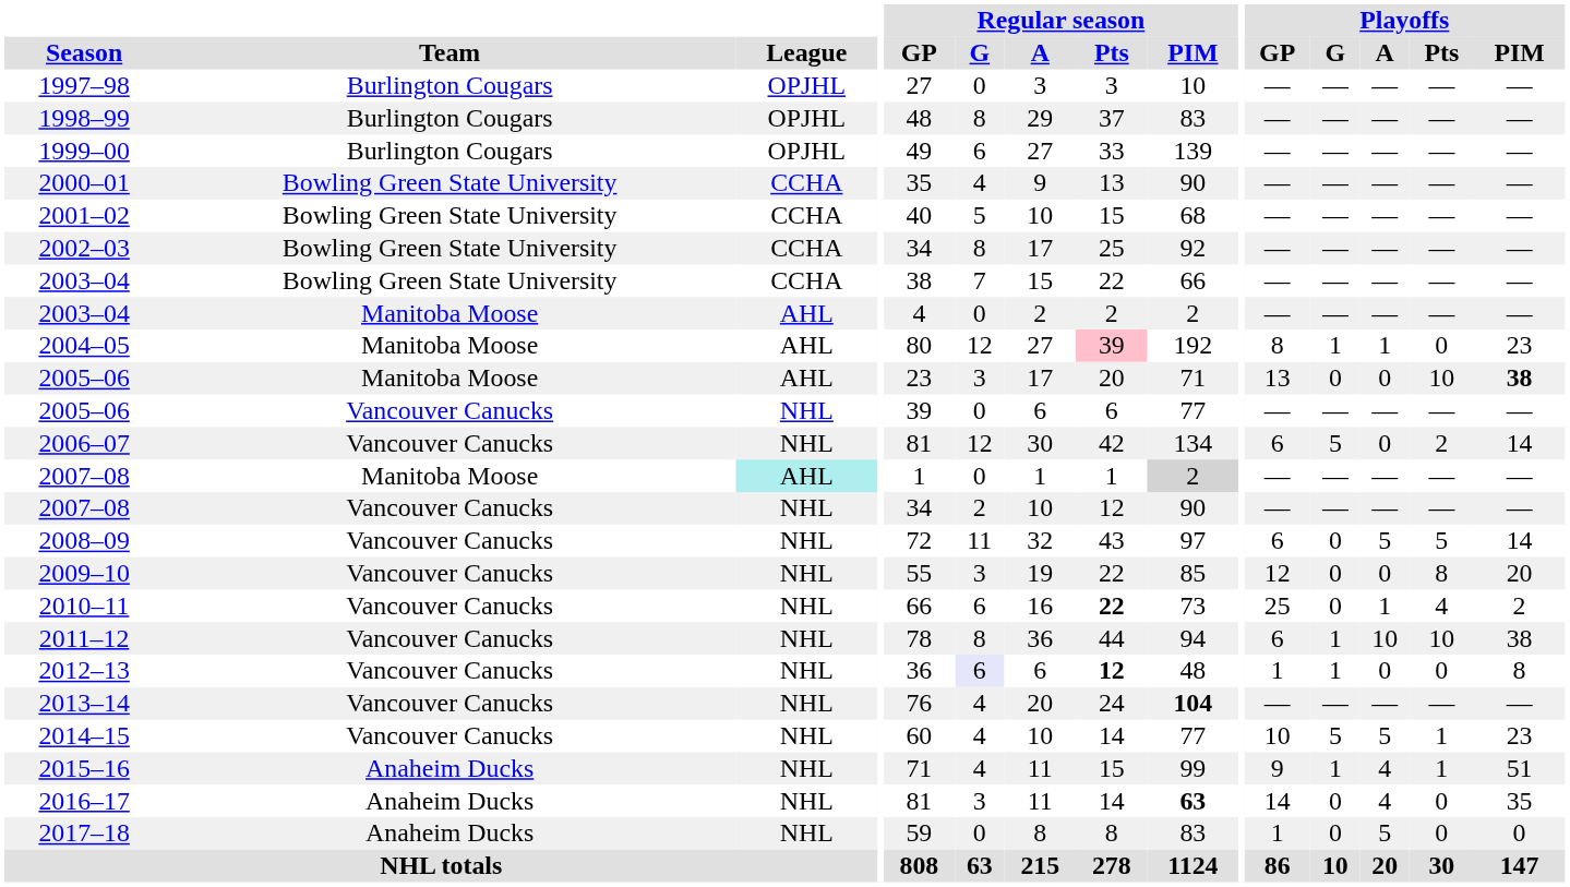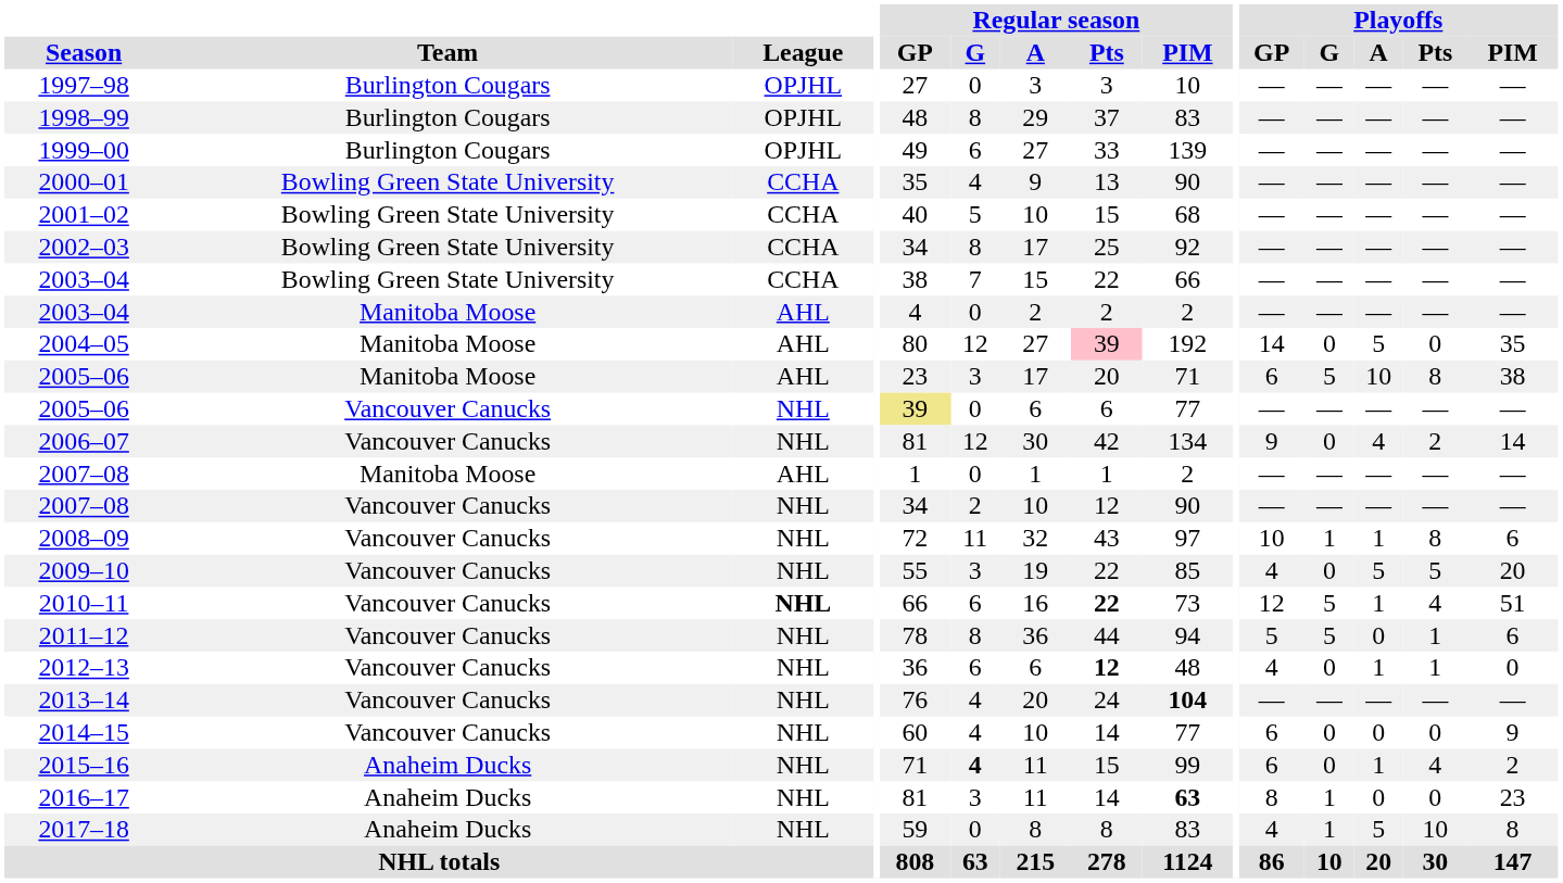 <table border="0" cellpadding="1" cellspacing="0" style="text-align:center; width:60em;">
 <tr bgcolor="#e0e0e0">
 <th colspan="3" bgcolor="#ffffff"></th>
 <th rowspan="99" bgcolor="#ffffff"></th>
 <th colspan="5"><a href='#'>Regular season</a></th>
 <th rowspan="99" bgcolor="#ffffff"></th>
 <th colspan="5"><a href='#'>Playoffs</a></th>
 </tr>
 <tr bgcolor="#e0e0e0">
 <th><a href='#'>Season</a></th>
 <th>Team</th>
 <th>League</th>
 <th>GP</th>
 <th><a href='#'>G</a></th>
 <th><a href='#'>A</a></th>
 <th><a href='#'>Pts</a></th>
 <th><a href='#'>PIM</a></th>
 <th>GP</th>
 <th>G</th>
 <th>A</th>
 <th>Pts</th>
 <th>PIM</th>
 </tr>
 <tr>
 <td><a href='#'>1997–98</a></td>
 <td><a href='#'>Burlington Cougars</a></td>
 <td><a href='#'>OPJHL</a></td>
 <td>27</td>
 <td>0</td>
 <td>3</td>
 <td>3</td>
 <td>10</td>
 <td>—</td>
 <td>—</td>
 <td>—</td>
 <td>—</td>
 <td>—</td>
 </tr>
 <tr bgcolor="#f0f0f0">
 <td><a href='#'>1998–99</a></td>
 <td>Burlington Cougars</td>
 <td>OPJHL</td>
 <td>48</td>
 <td>8</td>
 <td>29</td>
 <td>37</td>
 <td>83</td>
 <td>—</td>
 <td>—</td>
 <td>—</td>
 <td>—</td>
 <td>—</td>
 </tr>
 <tr>
 <td><a href='#'>1999–00</a></td>
 <td>Burlington Cougars</td>
 <td>OPJHL</td>
 <td>49</td>
 <td>6</td>
 <td>27</td>
 <td>33</td>
 <td>139</td>
 <td>—</td>
 <td>—</td>
 <td>—</td>
 <td>—</td>
 <td>—</td>
 </tr>
 <tr bgcolor="#f0f0f0">
 <td><a href='#'>2000–01</a></td>
 <td><a href='#'>Bowling Green State University</a></td>
 <td><a href='#'>CCHA</a></td>
 <td>35</td>
 <td>4</td>
 <td>9</td>
 <td>13</td>
 <td>90</td>
 <td>—</td>
 <td>—</td>
 <td>—</td>
 <td>—</td>
 <td>—</td>
 </tr>
 <tr>
 <td><a href='#'>2001–02</a></td>
 <td>Bowling Green State University</td>
 <td>CCHA</td>
 <td>40</td>
 <td>5</td>
 <td>10</td>
 <td>15</td>
 <td>68</td>
 <td>—</td>
 <td>—</td>
 <td>—</td>
 <td>—</td>
 <td>—</td>
 </tr>
 <tr bgcolor="#f0f0f0">
 <td><a href='#'>2002–03</a></td>
 <td>Bowling Green State University</td>
 <td>CCHA</td>
 <td>34</td>
 <td>8</td>
 <td>17</td>
 <td>25</td>
 <td>92</td>
 <td>—</td>
 <td>—</td>
 <td>—</td>
 <td>—</td>
 <td>—</td>
 </tr>
 <tr>
 <td><a href='#'>2003–04</a></td>
 <td>Bowling Green State University</td>
 <td>CCHA</td>
 <td>38</td>
 <td>7</td>
 <td>15</td>
 <td>22</td>
 <td>66</td>
 <td>—</td>
 <td>—</td>
 <td>—</td>
 <td>—</td>
 <td>—</td>
 </tr>
 <tr bgcolor="#f0f0f0">
 <td><a href='#'>2003–04</a></td>
 <td><a href='#'>Manitoba Moose</a></td>
 <td><a href='#'>AHL</a></td>
 <td>4</td>
 <td>0</td>
 <td>2</td>
 <td>2</td>
 <td>2</td>
 <td>—</td>
 <td>—</td>
 <td>—</td>
 <td>—</td>
 <td>—</td>
 </tr>
 <tr>
 <td><a href='#'>2004–05</a></td>
 <td>Manitoba Moose</td>
 <td>AHL</td>
 <td>80</td>
 <td>12</td>
 <td>27</td>
 <td style="background: pink;">39</td>
 <td>192</td>
-<td>8</td>
-<td>1</td>
-<td>1</td>
+<td>14</td>
 <td>0</td>
-<td>23</td>
+<td>5</td>
+<td>0</td>
+<td>35</td>
 </tr>
 <tr bgcolor="#f0f0f0">
 <td><a href='#'>2005–06</a></td>
 <td>Manitoba Moose</td>
 <td>AHL</td>
 <td>23</td>
 <td>3</td>
 <td>17</td>
 <td>20</td>
 <td>71</td>
-<td>13</td>
-<td>0</td>
-<td>0</td>
+<td>6</td>
+<td>5</td>
 <td>10</td>
-<td><strong>38</strong></td>
+<td>8</td>
+<td>38</td>
 </tr>
 <tr>
 <td><a href='#'>2005–06</a></td>
 <td><a href='#'>Vancouver Canucks</a></td>
 <td><a href='#'>NHL</a></td>
-<td>39</td>
+<td style="background: khaki;">39</td>
 <td>0</td>
 <td>6</td>
 <td>6</td>
 <td>77</td>
 <td>—</td>
 <td>—</td>
 <td>—</td>
 <td>—</td>
 <td>—</td>
 </tr>
 <tr bgcolor="#f0f0f0">
 <td><a href='#'>2006–07</a></td>
 <td>Vancouver Canucks</td>
 <td>NHL</td>
 <td>81</td>
 <td>12</td>
 <td>30</td>
 <td>42</td>
 <td>134</td>
-<td>6</td>
-<td>5</td>
+<td>9</td>
 <td>0</td>
+<td>4</td>
 <td>2</td>
 <td>14</td>
 </tr>
 <tr>
 <td><a href='#'>2007–08</a></td>
 <td>Manitoba Moose</td>
-<td style="background: paleturquoise;">AHL</td>
+<td>AHL</td>
 <td>1</td>
 <td>0</td>
 <td>1</td>
 <td>1</td>
-<td style="background: lightgrey;">2</td>
+<td>2</td>
 <td>—</td>
 <td>—</td>
 <td>—</td>
 <td>—</td>
 <td>—</td>
 </tr>
 <tr bgcolor="#f0f0f0">
 <td><a href='#'>2007–08</a></td>
 <td>Vancouver Canucks</td>
 <td>NHL</td>
 <td>34</td>
 <td>2</td>
 <td>10</td>
 <td>12</td>
 <td>90</td>
 <td>—</td>
 <td>—</td>
 <td>—</td>
 <td>—</td>
 <td>—</td>
 </tr>
 <tr>
 <td><a href='#'>2008–09</a></td>
 <td>Vancouver Canucks</td>
 <td>NHL</td>
 <td>72</td>
 <td>11</td>
 <td>32</td>
 <td>43</td>
 <td>97</td>
+<td>10</td>
+<td>1</td>
+<td>1</td>
+<td>8</td>
 <td>6</td>
-<td>0</td>
-<td>5</td>
-<td>5</td>
-<td>14</td>
 </tr>
 <tr bgcolor="#f0f0f0">
 <td><a href='#'>2009–10</a></td>
 <td>Vancouver Canucks</td>
 <td>NHL</td>
 <td>55</td>
 <td>3</td>
 <td>19</td>
 <td>22</td>
 <td>85</td>
-<td>12</td>
+<td>4</td>
 <td>0</td>
-<td>0</td>
-<td>8</td>
+<td>5</td>
+<td>5</td>
 <td>20</td>
 </tr>
 <tr>
 <td><a href='#'>2010–11</a></td>
 <td>Vancouver Canucks</td>
-<td>NHL</td>
+<td><strong>NHL</strong></td>
 <td>66</td>
 <td>6</td>
 <td>16</td>
 <td><strong>22</strong></td>
 <td>73</td>
-<td>25</td>
-<td>0</td>
+<td>12</td>
+<td>5</td>
 <td>1</td>
 <td>4</td>
-<td>2</td>
+<td>51</td>
 </tr>
 <tr bgcolor="#f0f0f0">
 <td><a href='#'>2011–12</a></td>
 <td>Vancouver Canucks</td>
 <td>NHL</td>
 <td>78</td>
 <td>8</td>
 <td>36</td>
 <td>44</td>
 <td>94</td>
+<td>5</td>
+<td>5</td>
+<td>0</td>
+<td>1</td>
 <td>6</td>
-<td>1</td>
-<td>10</td>
-<td>10</td>
-<td>38</td>
 </tr>
 <tr>
 <td><a href='#'>2012–13</a></td>
 <td>Vancouver Canucks</td>
 <td>NHL</td>
 <td>36</td>
-<td style="background: lavender;">6</td>
+<td>6</td>
 <td>6</td>
 <td><strong>12</strong></td>
 <td>48</td>
+<td>4</td>
+<td>0</td>
 <td>1</td>
 <td>1</td>
 <td>0</td>
-<td>0</td>
-<td>8</td>
 </tr>
 <tr bgcolor="#f0f0f0">
 <td><a href='#'>2013–14</a></td>
 <td>Vancouver Canucks</td>
 <td>NHL</td>
 <td>76</td>
 <td>4</td>
 <td>20</td>
 <td>24</td>
 <td><strong>104</strong></td>
 <td>—</td>
 <td>—</td>
 <td>—</td>
 <td>—</td>
 <td>—</td>
 </tr>
 <tr>
 <td><a href='#'>2014–15</a></td>
 <td>Vancouver Canucks</td>
 <td>NHL</td>
 <td>60</td>
 <td>4</td>
 <td>10</td>
 <td>14</td>
 <td>77</td>
-<td>10</td>
-<td>5</td>
-<td>5</td>
-<td>1</td>
-<td>23</td>
+<td>6</td>
+<td>0</td>
+<td>0</td>
+<td>0</td>
+<td>9</td>
 </tr>
 <tr bgcolor="#f0f0f0">
 <td><a href='#'>2015–16</a></td>
 <td><a href='#'>Anaheim Ducks</a></td>
 <td>NHL</td>
 <td>71</td>
-<td>4</td>
+<td><strong>4</strong></td>
 <td>11</td>
 <td>15</td>
 <td>99</td>
-<td>9</td>
+<td>6</td>
+<td>0</td>
 <td>1</td>
 <td>4</td>
-<td>1</td>
-<td>51</td>
+<td>2</td>
 </tr>
 <tr>
 <td><a href='#'>2016–17</a></td>
 <td>Anaheim Ducks</td>
 <td>NHL</td>
 <td>81</td>
 <td>3</td>
 <td>11</td>
 <td>14</td>
 <td><strong>63</strong></td>
-<td>14</td>
+<td>8</td>
+<td>1</td>
 <td>0</td>
-<td>4</td>
 <td>0</td>
-<td>35</td>
+<td>23</td>
 </tr>
 <tr bgcolor="#f0f0f0">
 <td><a href='#'>2017–18</a></td>
 <td>Anaheim Ducks</td>
 <td>NHL</td>
 <td>59</td>
 <td>0</td>
 <td>8</td>
 <td>8</td>
 <td>83</td>
+<td>4</td>
 <td>1</td>
-<td>0</td>
 <td>5</td>
-<td>0</td>
-<td>0</td>
+<td>10</td>
+<td>8</td>
 </tr>
 <tr bgcolor="#e0e0e0">
 <th colspan="3">NHL totals</th>
 <th>808</th>
 <th>63</th>
 <th>215</th>
 <th>278</th>
 <th>1124</th>
 <th>86</th>
 <th>10</th>
 <th>20</th>
 <th>30</th>
 <th>147</th>
 </tr>
 </table>
